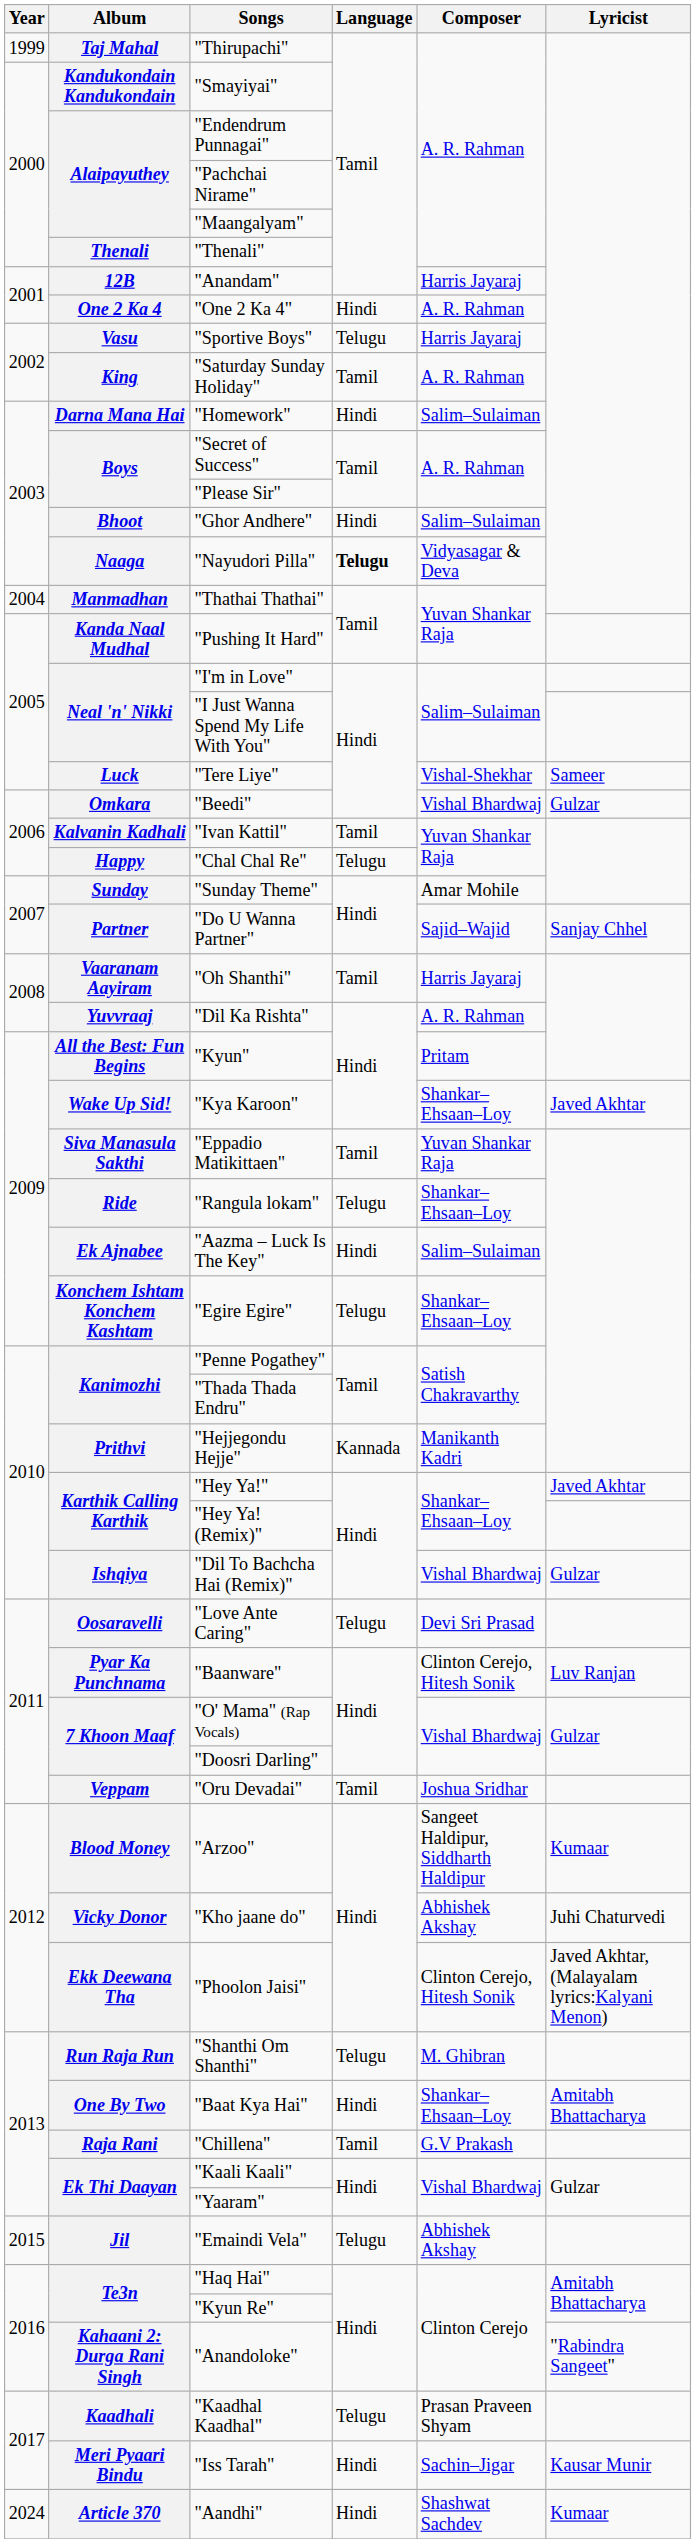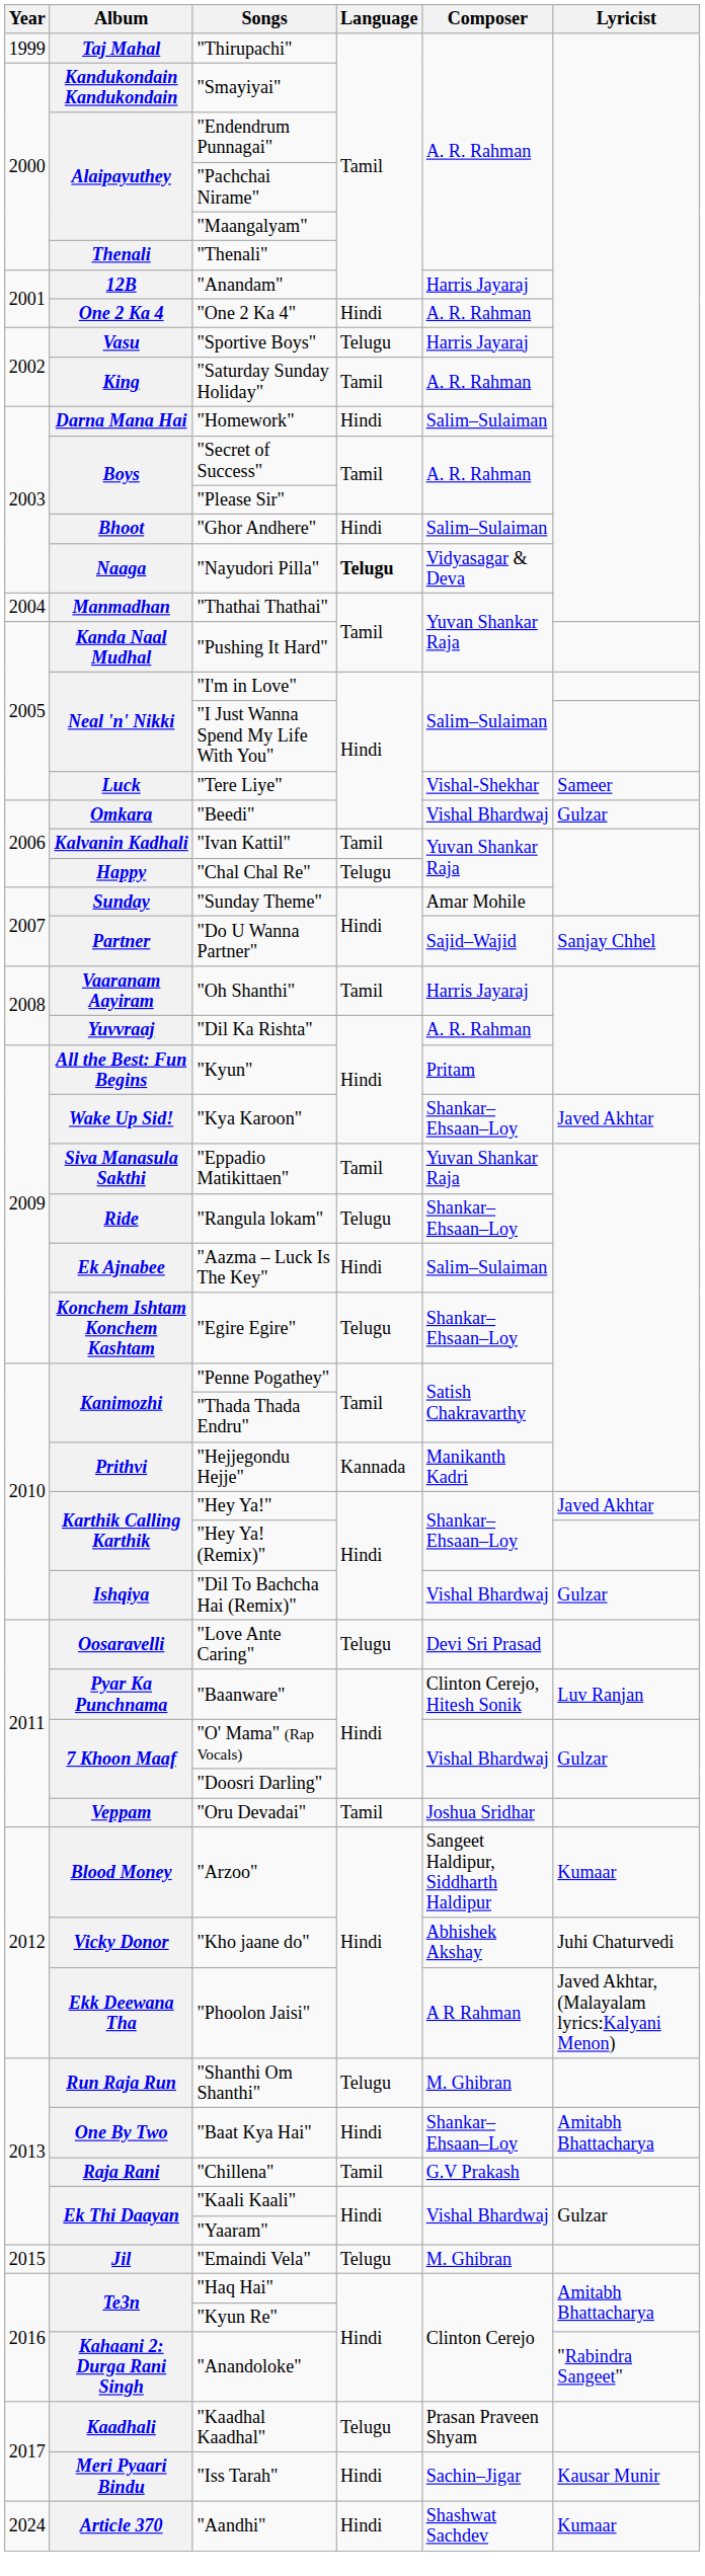 <table class="wikitable sortable">
 <tr>
 <th>Year</th>
 <th>Album</th>
 <th>Songs</th>
 <th>Language</th>
 <th>Composer</th>
 <th>Lyricist</th>
 </tr>
 <tr>
 <td>1999</td>
 <th><a href='#'><em>Taj Mahal</em></a></th>
 <td>"Thirupachi"</td>
 <td rowspan="7">Tamil</td>
 <td rowspan="6"><a href='#'>A. R. Rahman</a></td>
 </tr>
 <tr>
 <td rowspan="5">2000</td>
 <th><em><a href='#'>Kandukondain Kandukondain</a></em></th>
 <td>"Smayiyai"</td>
 </tr>
 <tr>
 <th rowspan="3"><em><a href='#'>Alaipayuthey</a></em></th>
 <td>"Endendrum Punnagai"</td>
 </tr>
 <tr>
 <td>"Pachchai Nirame"</td>
 </tr>
 <tr>
 <td>"Maangalyam"</td>
 </tr>
 <tr>
 <th><em><a href='#'>Thenali</a></em></th>
 <td>"Thenali"</td>
 </tr>
 <tr>
 <td rowspan="2">2001</td>
 <th><em><a href='#'>12B</a></em></th>
 <td>"Anandam"</td>
 <td><a href='#'>Harris Jayaraj</a></td>
 </tr>
 <tr>
 <th><em><a href='#'>One 2 Ka 4</a></em></th>
 <td>"One 2 Ka 4"</td>
 <td>Hindi</td>
 <td><a href='#'>A. R. Rahman</a></td>
 </tr>
 <tr>
 <td rowspan="2">2002</td>
 <th><em><a href='#'>Vasu</a></em></th>
 <td>"Sportive Boys"</td>
 <td>Telugu</td>
 <td><a href='#'>Harris Jayaraj</a></td>
 </tr>
 <tr>
 <th><em><a href='#'>King</a></em></th>
 <td>"Saturday Sunday Holiday"</td>
 <td>Tamil</td>
 <td><a href='#'>A. R. Rahman</a></td>
 </tr>
 <tr>
 <td rowspan="5">2003</td>
 <th><em><a href='#'>Darna Mana Hai</a></em></th>
 <td>"Homework"</td>
 <td>Hindi</td>
 <td><a href='#'>Salim–Sulaiman</a></td>
 </tr>
 <tr>
 <th rowspan="2"><a href='#'><em>Boys</em></a></th>
 <td>"Secret of Success"</td>
 <td rowspan="2">Tamil</td>
 <td rowspan="2"><a href='#'>A. R. Rahman</a></td>
 </tr>
 <tr>
 <td>"Please Sir"</td>
 </tr>
 <tr>
 <th><em><a href='#'>Bhoot</a></em></th>
 <td>"Ghor Andhere"</td>
 <td>Hindi</td>
 <td><a href='#'>Salim–Sulaiman</a></td>
 </tr>
 <tr>
 <th><em><a href='#'>Naaga</a></em></th>
 <td>"Nayudori Pilla"</td>
 <td><strong>Telugu</strong></td>
 <td><a href='#'>Vidyasagar</a> & <a href='#'>Deva</a></td>
 </tr>
 <tr>
 <td>2004</td>
 <th><em><a href='#'>Manmadhan</a></em></th>
 <td>"Thathai Thathai"</td>
 <td rowspan="2">Tamil</td>
 <td rowspan="2"><a href='#'>Yuvan Shankar Raja</a></td>
 </tr>
 <tr>
 <td rowspan="4">2005</td>
 <th><em><a href='#'>Kanda Naal Mudhal</a></em></th>
 <td>"Pushing It Hard"</td>
 <td></td>
 </tr>
 <tr>
 <th rowspan="2"><em><a href='#'>Neal 'n' Nikki</a></em></th>
 <td>"I'm in Love"</td>
 <td rowspan="4">Hindi</td>
 <td rowspan="2"><a href='#'>Salim–Sulaiman</a></td>
 </tr>
 <tr>
 <td>"I Just Wanna Spend My Life With You"</td>
 <td></td>
 </tr>
 <tr>
 <th><a href='#'><em>Luck</em></a></th>
 <td>"Tere Liye"</td>
 <td><a href='#'>Vishal-Shekhar</a></td>
 <td><a href='#'>Sameer</a></td>
 </tr>
 <tr>
 <td rowspan="3">2006</td>
 <th><a href='#'><em>Omkara</em></a></th>
 <td>"Beedi"</td>
 <td><a href='#'>Vishal Bhardwaj</a></td>
 <td><a href='#'>Gulzar</a></td>
 </tr>
 <tr>
 <th><em><a href='#'>Kalvanin Kadhali</a></em></th>
 <td>"Ivan Kattil"</td>
 <td>Tamil</td>
 <td rowspan="2"><a href='#'>Yuvan Shankar Raja</a></td>
 </tr>
 <tr>
 <th><em><a href='#'>Happy</a></em></th>
 <td>"Chal Chal Re"</td>
 <td>Telugu</td>
 </tr>
 <tr>
 <td rowspan="2">2007</td>
 <th><a href='#'><em>Sunday</em></a></th>
 <td>"Sunday Theme"</td>
 <td rowspan="2">Hindi</td>
 <td>Amar Mohile</td>
 </tr>
 <tr>
 <th><a href='#'><em>Partner</em></a></th>
 <td>"Do U Wanna Partner"</td>
 <td><a href='#'>Sajid–Wajid</a></td>
 <td><a href='#'>Sanjay Chhel</a></td>
 </tr>
 <tr>
 <td rowspan="2">2008</td>
 <th><em><a href='#'>Vaaranam Aayiram</a></em></th>
 <td>"Oh Shanthi"</td>
 <td>Tamil</td>
 <td><a href='#'>Harris Jayaraj</a></td>
 </tr>
 <tr>
 <th><em><a href='#'>Yuvvraaj</a></em></th>
 <td>"Dil Ka Rishta"</td>
 <td rowspan="3">Hindi</td>
 <td><a href='#'>A. R. Rahman</a></td>
 </tr>
 <tr>
 <td rowspan="6">2009</td>
 <th><em><a href='#'>All the Best: Fun Begins</a></em></th>
 <td>"Kyun"</td>
 <td><a href='#'>Pritam</a></td>
 </tr>
 <tr>
 <th><a href='#'><em>Wake Up Sid!</em></a></th>
 <td>"Kya Karoon"</td>
 <td><a href='#'>Shankar–Ehsaan–Loy</a></td>
 <td><a href='#'>Javed Akhtar</a></td>
 </tr>
 <tr>
 <th><em><a href='#'>Siva Manasula Sakthi</a></em></th>
 <td>"Eppadio Matikittaen"</td>
 <td>Tamil</td>
 <td><a href='#'>Yuvan Shankar Raja</a></td>
 </tr>
 <tr>
 <th><em><a href='#'>Ride</a></em></th>
 <td>"Rangula lokam"</td>
 <td>Telugu</td>
 <td><a href='#'>Shankar–Ehsaan–Loy</a></td>
 </tr>
 <tr>
 <th><em><a href='#'>Ek Ajnabee</a></em></th>
 <td>"Aazma – Luck Is The Key"</td>
 <td>Hindi</td>
 <td><a href='#'>Salim–Sulaiman</a></td>
 </tr>
 <tr>
 <th><em><a href='#'>Konchem Ishtam Konchem Kashtam</a></em></th>
 <td>"Egire Egire"</td>
 <td>Telugu</td>
 <td><a href='#'>Shankar–Ehsaan–Loy</a></td>
 </tr>
 <tr>
 <td rowspan="6">2010</td>
 <th rowspan="2"><em><a href='#'>Kanimozhi</a></em></th>
 <td>"Penne Pogathey"</td>
 <td rowspan="2">Tamil</td>
 <td rowspan="2"><a href='#'>Satish Chakravarthy</a></td>
 </tr>
 <tr>
 <td>"Thada Thada Endru"</td>
 </tr>
 <tr>
 <th><em><a href='#'>Prithvi</a></em></th>
 <td>"Hejjegondu Hejje"</td>
 <td>Kannada</td>
 <td><a href='#'>Manikanth Kadri</a></td>
 </tr>
 <tr>
 <th rowspan="2"><em><a href='#'>Karthik Calling Karthik</a></em></th>
 <td>"Hey Ya!"</td>
 <td rowspan="3">Hindi</td>
 <td rowspan="2"><a href='#'>Shankar–Ehsaan–Loy</a></td>
 <td><a href='#'>Javed Akhtar</a></td>
 </tr>
 <tr>
 <td>"Hey Ya! (Remix)"</td>
 <td></td>
 </tr>
 <tr>
 <th><em><a href='#'>Ishqiya</a></em></th>
 <td>"Dil To Bachcha Hai (Remix)"</td>
 <td><a href='#'>Vishal Bhardwaj</a></td>
 <td><a href='#'>Gulzar</a></td>
 </tr>
 <tr>
 <td rowspan="5">2011</td>
 <th><em><a href='#'>Oosaravelli</a></em></th>
 <td>"Love Ante Caring"</td>
 <td>Telugu</td>
 <td><a href='#'>Devi Sri Prasad</a></td>
 </tr>
 <tr>
 <th><em><a href='#'>Pyar Ka Punchnama</a></em></th>
 <td>"Baanware"</td>
 <td rowspan="3">Hindi</td>
 <td>Clinton Cerejo, <a href='#'>Hitesh Sonik</a></td>
 <td><a href='#'>Luv Ranjan</a></td>
 </tr>
 <tr>
 <th rowspan="2"><em><a href='#'>7 Khoon Maaf</a></em></th>
 <td>"O' Mama" <small>(Rap Vocals)</small></td>
 <td rowspan="2"><a href='#'>Vishal Bhardwaj</a></td>
 <td rowspan="2"><a href='#'>Gulzar</a></td>
 </tr>
 <tr>
 <td>"Doosri Darling"</td>
 </tr>
 <tr>
 <th><em><a href='#'>Veppam</a></em></th>
 <td>"Oru Devadai"</td>
 <td>Tamil</td>
 <td><a href='#'>Joshua Sridhar</a></td>
 </tr>
 <tr>
 <td rowspan="3">2012</td>
 <th><em><a href='#'>Blood Money</a></em></th>
 <td>"Arzoo"</td>
 <td rowspan="3">Hindi</td>
 <td>Sangeet Haldipur, <a href='#'>Siddharth Haldipur</a></td>
 <td><a href='#'>Kumaar</a></td>
 </tr>
 <tr>
 <th><em><a href='#'>Vicky Donor</a></em></th>
 <td>"Kho jaane do"</td>
 <td><a href='#'>Abhishek Akshay</a></td>
 <td>Juhi Chaturvedi</td>
 </tr>
 <tr>
 <th><em><a href='#'>Ekk Deewana Tha</a></em></th>
 <td>"Phoolon Jaisi"</td>
-<td>Clinton Cerejo, <a href='#'>Hitesh Sonik</a></td>
+<td><a href='#'>A R Rahman</a></td>
 <td>Javed Akhtar, (Malayalam lyrics:<a href='#'>Kalyani Menon</a>)</td>
 </tr>
 <tr>
 <td rowspan="5">2013</td>
 <th><em><a href='#'>Run Raja Run</a></em></th>
 <td>"Shanthi Om Shanthi"</td>
 <td>Telugu</td>
 <td rowspan="1"><a href='#'>M. Ghibran</a></td>
 </tr>
 <tr>
 <th><em><a href='#'>One By Two</a></em></th>
 <td>"Baat Kya Hai"</td>
 <td>Hindi</td>
 <td><a href='#'>Shankar–Ehsaan–Loy</a></td>
 <td><a href='#'>Amitabh Bhattacharya</a></td>
 </tr>
 <tr>
 <th><em><a href='#'>Raja Rani</a></em></th>
 <td>"Chillena"</td>
 <td>Tamil</td>
 <td><a href='#'>G.V Prakash</a></td>
 </tr>
 <tr>
 <th rowspan="2"><em><a href='#'>Ek Thi Daayan</a></em></th>
 <td>"Kaali Kaali"</td>
 <td rowspan="2">Hindi</td>
 <td rowspan="2"><a href='#'>Vishal Bhardwaj</a></td>
 <td rowspan="2">Gulzar</td>
 </tr>
 <tr>
 <td>"Yaaram"</td>
 </tr>
 <tr>
 <td>2015</td>
 <th><em><a href='#'>Jil</a></em></th>
 <td>"Emaindi Vela"</td>
 <td>Telugu</td>
-<td><a href='#'>Abhishek Akshay</a></td>
+<td rowspan="1"><a href='#'>M. Ghibran</a></td>
 </tr>
 <tr>
 <td rowspan="3">2016</td>
 <th rowspan="2"><em><a href='#'>Te3n</a></em></th>
 <td>"Haq Hai"</td>
 <td rowspan="3">Hindi</td>
 <td rowspan="3">Clinton Cerejo</td>
 <td rowspan="2"><a href='#'>Amitabh Bhattacharya</a></td>
 </tr>
 <tr>
 <td>"Kyun Re"</td>
 </tr>
 <tr>
 <th><em><a href='#'>Kahaani 2: Durga Rani Singh</a></em></th>
 <td>"Anandoloke"</td>
 <td>"<a href='#'>Rabindra Sangeet</a>"</td>
 </tr>
 <tr>
 <td rowspan="2">2017</td>
 <th><em><a href='#'>Kaadhali</a></em></th>
 <td>"Kaadhal Kaadhal"</td>
 <td>Telugu</td>
 <td>Prasan Praveen Shyam</td>
 </tr>
 <tr>
 <th><em><a href='#'>Meri Pyaari Bindu</a></em></th>
 <td>"Iss Tarah"</td>
 <td>Hindi</td>
 <td><a href='#'>Sachin–Jigar</a></td>
 <td><a href='#'>Kausar Munir</a></td>
 </tr>
 <tr>
 <td rowspan="1">2024</td>
 <th><em><a href='#'>Article 370</a></em></th>
 <td>"Aandhi"</td>
 <td>Hindi</td>
 <td><a href='#'>Shashwat Sachdev</a></td>
 <td><a href='#'>Kumaar</a></td>
 </tr>
 <tr>
 </tr>
 </table>
